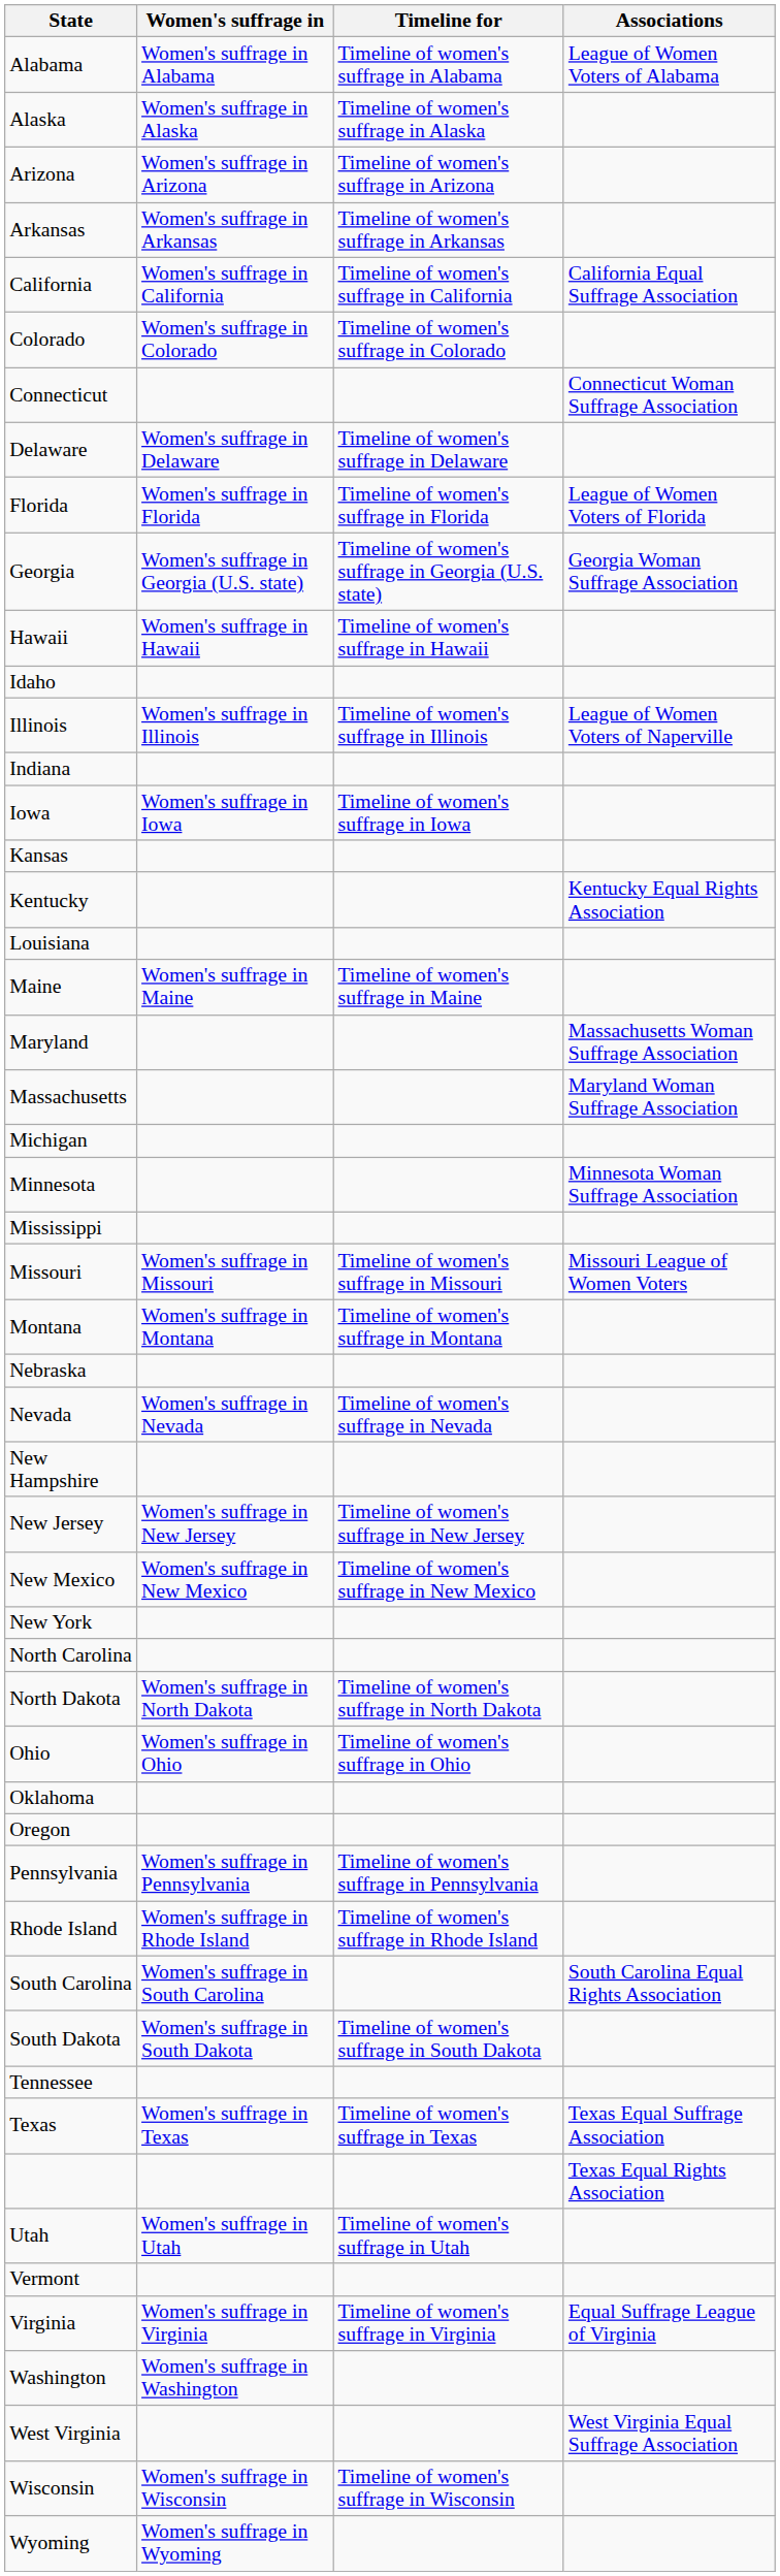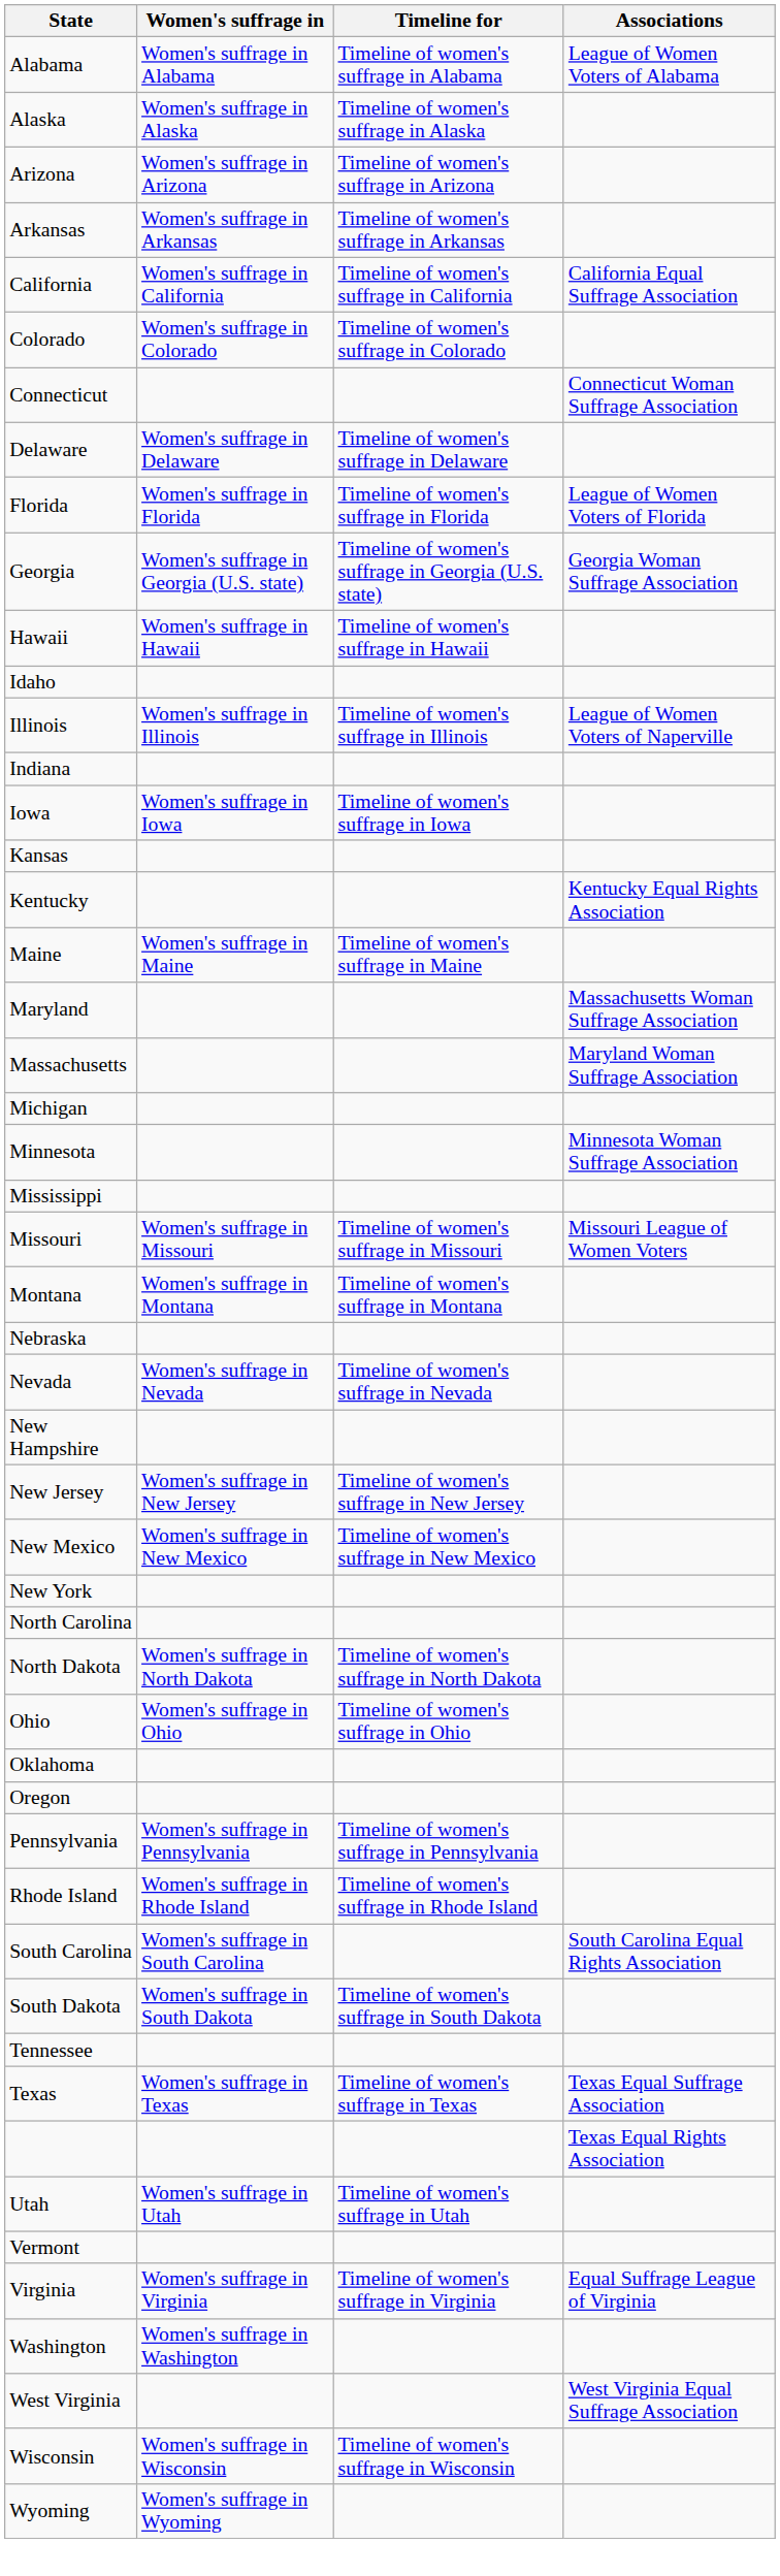 <table class="wikitable">
 <tr>
 <th>State</th>
 <th>Women's suffrage in</th>
 <th>Timeline for</th>
 <th>Associations</th>
 </tr>
 <tr>
 <td>Alabama</td>
 <td><a href='#'>Women's suffrage in Alabama</a></td>
 <td><a href='#'>Timeline of women's suffrage in Alabama</a></td>
 <td><a href='#'>League of Women Voters of Alabama</a></td>
 </tr>
 <tr>
 <td>Alaska</td>
 <td><a href='#'>Women's suffrage in Alaska</a></td>
 <td><a href='#'>Timeline of women's suffrage in Alaska</a></td>
 <td></td>
 </tr>
 <tr>
 <td>Arizona</td>
 <td><a href='#'>Women's suffrage in Arizona</a></td>
 <td><a href='#'>Timeline of women's suffrage in Arizona</a></td>
 <td></td>
 </tr>
 <tr>
 <td>Arkansas</td>
 <td><a href='#'>Women's suffrage in Arkansas</a></td>
 <td><a href='#'>Timeline of women's suffrage in Arkansas</a></td>
 <td></td>
 </tr>
 <tr>
 <td>California</td>
 <td><a href='#'>Women's suffrage in California</a></td>
 <td><a href='#'>Timeline of women's suffrage in California</a></td>
 <td><a href='#'>California Equal Suffrage Association</a></td>
 </tr>
 <tr>
 <td>Colorado</td>
 <td><a href='#'>Women's suffrage in Colorado</a></td>
 <td><a href='#'>Timeline of women's suffrage in Colorado</a></td>
 <td></td>
 </tr>
 <tr>
 <td>Connecticut</td>
 <td></td>
 <td></td>
 <td><a href='#'>Connecticut Woman Suffrage Association</a></td>
 </tr>
 <tr>
 <td>Delaware</td>
 <td><a href='#'>Women's suffrage in Delaware</a></td>
 <td><a href='#'>Timeline of women's suffrage in Delaware</a></td>
 <td></td>
 </tr>
 <tr>
 <td>Florida</td>
 <td><a href='#'>Women's suffrage in Florida</a></td>
 <td><a href='#'>Timeline of women's suffrage in Florida</a></td>
 <td><a href='#'>League of Women Voters of Florida</a></td>
 </tr>
 <tr>
 <td>Georgia</td>
 <td><a href='#'>Women's suffrage in Georgia (U.S. state)</a></td>
 <td><a href='#'>Timeline of women's suffrage in Georgia (U.S. state)</a></td>
 <td><a href='#'>Georgia Woman Suffrage Association</a></td>
 </tr>
 <tr>
 <td>Hawaii</td>
 <td><a href='#'>Women's suffrage in Hawaii</a></td>
 <td><a href='#'>Timeline of women's suffrage in Hawaii</a></td>
 <td></td>
 </tr>
 <tr>
 <td>Idaho</td>
 <td></td>
 <td></td>
 <td></td>
 </tr>
 <tr>
 <td>Illinois</td>
 <td><a href='#'>Women's suffrage in Illinois</a></td>
 <td><a href='#'>Timeline of women's suffrage in Illinois</a></td>
 <td><a href='#'>League of Women Voters of Naperville</a></td>
 </tr>
 <tr>
 <td>Indiana</td>
 <td></td>
 <td></td>
 <td></td>
 </tr>
 <tr>
 <td>Iowa</td>
 <td><a href='#'>Women's suffrage in Iowa</a></td>
 <td><a href='#'>Timeline of women's suffrage in Iowa</a></td>
 <td></td>
 </tr>
 <tr>
 <td>Kansas</td>
 <td></td>
 <td></td>
 <td></td>
 </tr>
 <tr>
 <td>Kentucky</td>
 <td></td>
 <td></td>
 <td><a href='#'>Kentucky Equal Rights Association</a></td>
-</tr>
-<tr>
-<td>Louisiana</td>
-<td></td>
-<td></td>
-<td></td>
 </tr>
 <tr>
 <td>Maine</td>
 <td><a href='#'>Women's suffrage in Maine</a></td>
 <td><a href='#'>Timeline of women's suffrage in Maine</a></td>
 <td></td>
 </tr>
 <tr>
 <td>Maryland</td>
 <td></td>
 <td></td>
 <td><a href='#'>Massachusetts Woman Suffrage Association</a></td>
 </tr>
 <tr>
 <td>Massachusetts</td>
 <td></td>
 <td></td>
 <td><a href='#'>Maryland Woman Suffrage Association</a></td>
 </tr>
 <tr>
 <td>Michigan</td>
 <td></td>
 <td></td>
 <td></td>
 </tr>
 <tr>
 <td>Minnesota</td>
 <td></td>
 <td></td>
 <td><a href='#'>Minnesota Woman Suffrage Association</a></td>
 </tr>
 <tr>
 <td>Mississippi</td>
 <td></td>
 <td></td>
 <td></td>
 </tr>
 <tr>
 <td>Missouri</td>
 <td><a href='#'>Women's suffrage in Missouri</a></td>
 <td><a href='#'>Timeline of women's suffrage in Missouri</a></td>
 <td><a href='#'>Missouri League of Women Voters</a></td>
 </tr>
 <tr>
 <td>Montana</td>
 <td><a href='#'>Women's suffrage in Montana</a></td>
 <td><a href='#'>Timeline of women's suffrage in Montana</a></td>
 <td></td>
 </tr>
 <tr>
 <td>Nebraska</td>
 <td></td>
 <td></td>
 <td></td>
 </tr>
 <tr>
 <td>Nevada</td>
 <td><a href='#'>Women's suffrage in Nevada</a></td>
 <td><a href='#'>Timeline of women's suffrage in Nevada</a></td>
 <td></td>
 </tr>
 <tr>
 <td>New Hampshire</td>
 <td></td>
 <td></td>
 <td></td>
 </tr>
 <tr>
 <td>New Jersey</td>
 <td><a href='#'>Women's suffrage in New Jersey</a></td>
 <td><a href='#'>Timeline of women's suffrage in New Jersey</a></td>
 <td></td>
 </tr>
 <tr>
 <td>New Mexico</td>
 <td><a href='#'>Women's suffrage in New Mexico</a></td>
 <td><a href='#'>Timeline of women's suffrage in New Mexico</a></td>
 <td></td>
 </tr>
 <tr>
 <td>New York</td>
 <td></td>
 <td></td>
 <td></td>
 </tr>
 <tr>
 <td>North Carolina</td>
 <td></td>
 <td></td>
 <td></td>
 </tr>
 <tr>
 <td>North Dakota</td>
 <td><a href='#'>Women's suffrage in North Dakota</a></td>
 <td><a href='#'>Timeline of women's suffrage in North Dakota</a></td>
 <td></td>
 </tr>
 <tr>
 <td>Ohio</td>
 <td><a href='#'>Women's suffrage in Ohio</a></td>
 <td><a href='#'>Timeline of women's suffrage in Ohio</a></td>
 <td></td>
 </tr>
 <tr>
 <td>Oklahoma</td>
 <td></td>
 <td></td>
 <td></td>
 </tr>
 <tr>
 <td>Oregon</td>
 <td></td>
 <td></td>
 <td></td>
 </tr>
 <tr>
 <td>Pennsylvania</td>
 <td><a href='#'>Women's suffrage in Pennsylvania</a></td>
 <td><a href='#'>Timeline of women's suffrage in Pennsylvania</a></td>
 <td></td>
 </tr>
 <tr>
 <td>Rhode Island</td>
 <td><a href='#'>Women's suffrage in Rhode Island</a></td>
 <td><a href='#'>Timeline of women's suffrage in Rhode Island</a></td>
 <td></td>
 </tr>
 <tr>
 <td>South Carolina</td>
 <td><a href='#'>Women's suffrage in South Carolina</a></td>
 <td></td>
 <td><a href='#'>South Carolina Equal Rights Association</a></td>
 </tr>
 <tr>
 <td>South Dakota</td>
 <td><a href='#'>Women's suffrage in South Dakota</a></td>
 <td><a href='#'>Timeline of women's suffrage in South Dakota</a></td>
 <td></td>
 </tr>
 <tr>
 <td>Tennessee</td>
 <td></td>
 <td></td>
 <td></td>
 </tr>
 <tr>
 <td>Texas</td>
 <td><a href='#'>Women's suffrage in Texas</a></td>
 <td><a href='#'>Timeline of women's suffrage in Texas</a></td>
 <td><a href='#'>Texas Equal Suffrage Association</a></td>
 </tr>
 <tr>
 <td></td>
 <td></td>
 <td></td>
 <td><a href='#'>Texas Equal Rights Association</a></td>
 </tr>
 <tr>
 <td>Utah</td>
 <td><a href='#'>Women's suffrage in Utah</a></td>
 <td><a href='#'>Timeline of women's suffrage in Utah</a></td>
 <td></td>
 </tr>
 <tr>
 <td>Vermont</td>
 <td></td>
 <td></td>
 <td></td>
 </tr>
 <tr>
 <td>Virginia</td>
 <td><a href='#'>Women's suffrage in Virginia</a></td>
 <td><a href='#'>Timeline of women's suffrage in Virginia</a></td>
 <td><a href='#'>Equal Suffrage League of Virginia</a></td>
 </tr>
 <tr>
 <td>Washington</td>
 <td><a href='#'>Women's suffrage in Washington</a></td>
 <td></td>
 <td></td>
 </tr>
 <tr>
 <td>West Virginia</td>
 <td></td>
 <td></td>
 <td><a href='#'>West Virginia Equal Suffrage Association</a></td>
 </tr>
 <tr>
 <td>Wisconsin</td>
 <td><a href='#'>Women's suffrage in Wisconsin</a></td>
 <td><a href='#'>Timeline of women's suffrage in Wisconsin</a></td>
 <td></td>
 </tr>
 <tr>
 <td>Wyoming</td>
 <td><a href='#'>Women's suffrage in Wyoming</a></td>
 <td></td>
 <td></td>
 </tr>
 </table>
